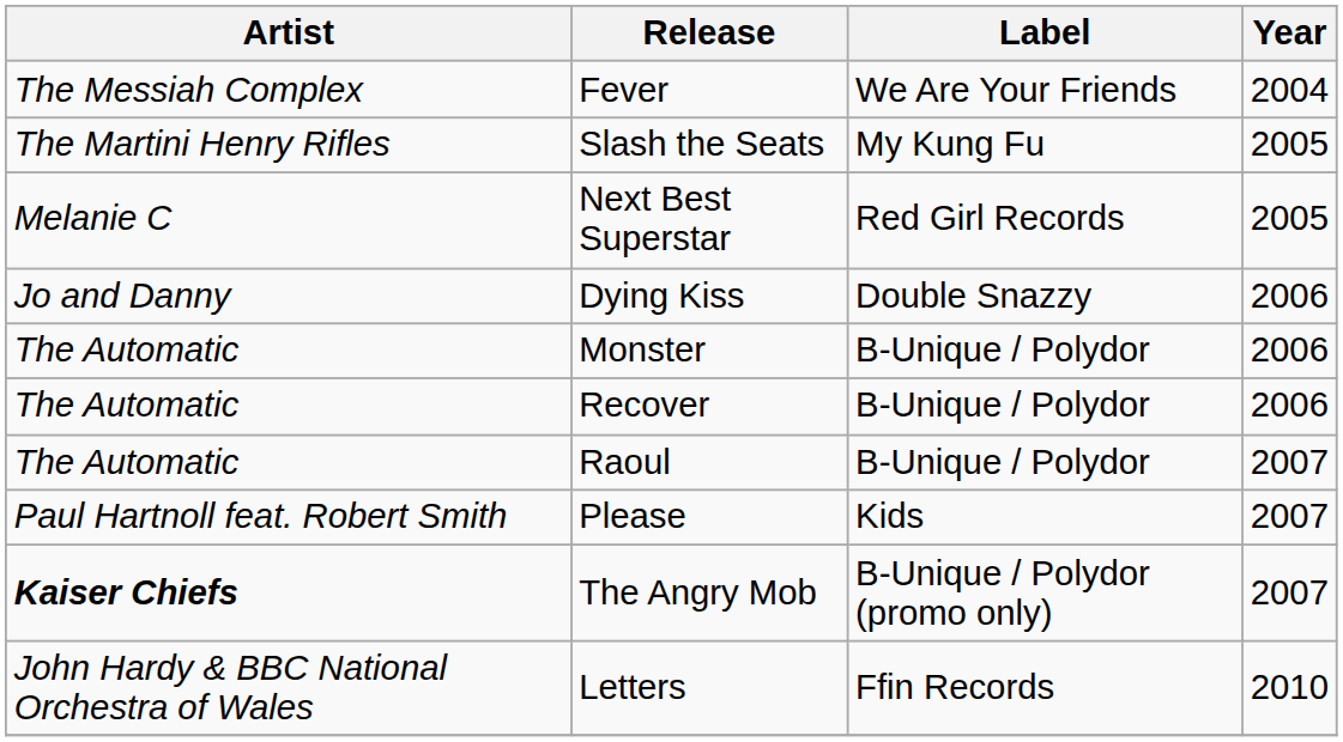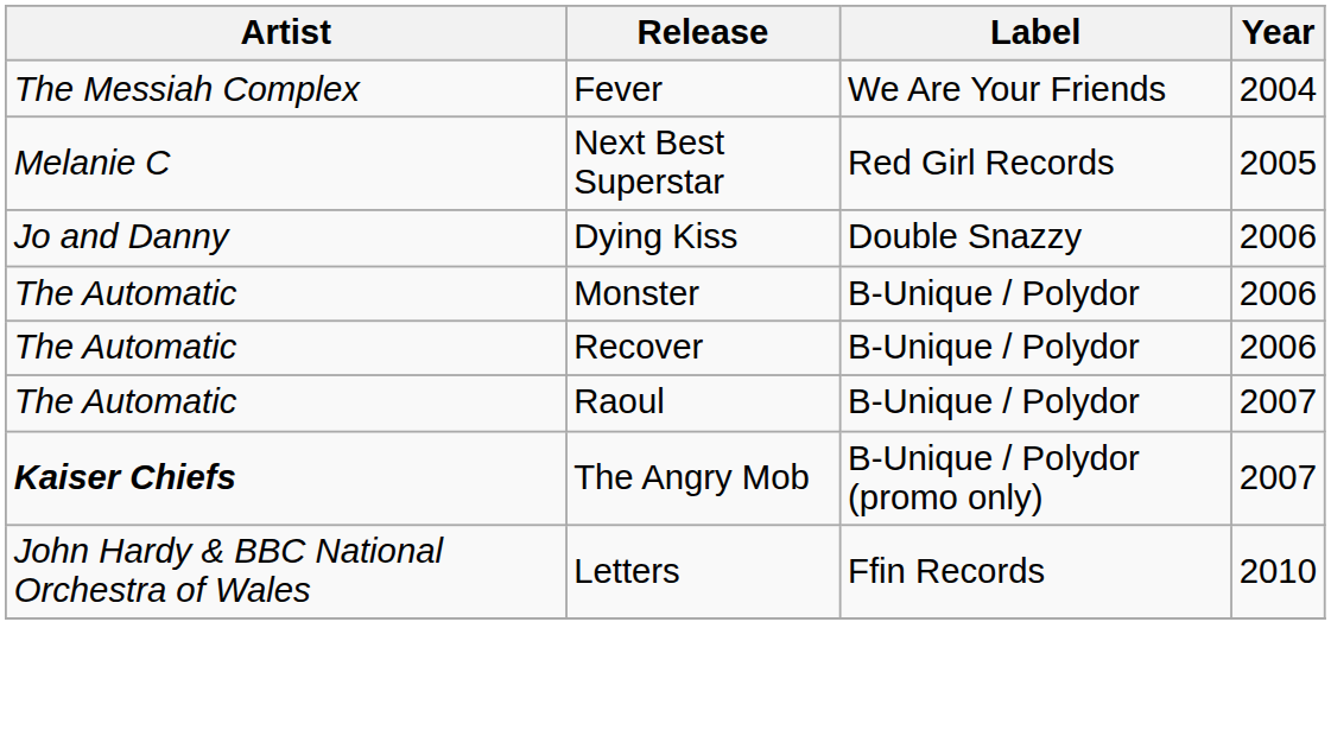 <table class="wikitable">
 <tr>
 <th><strong>Artist</strong></th>
 <th><strong>Release</strong></th>
 <th><strong>Label</strong></th>
 <th><strong>Year</strong></th>
 </tr>
 <tr>
 <td><em>The Messiah Complex</em></td>
 <td>Fever</td>
 <td>We Are Your Friends</td>
 <td>2004</td>
-</tr>
-<tr>
-<td><em>The Martini Henry Rifles</em></td>
-<td>Slash the Seats</td>
-<td>My Kung Fu</td>
-<td>2005</td>
 </tr>
 <tr>
 <td><em>Melanie C</em></td>
 <td>Next Best Superstar</td>
 <td>Red Girl Records</td>
 <td>2005</td>
 </tr>
 <tr>
 <td><em>Jo and Danny</em></td>
 <td>Dying Kiss</td>
 <td>Double Snazzy</td>
 <td>2006</td>
 </tr>
 <tr>
 <td><em>The Automatic</em></td>
 <td>Monster</td>
 <td>B-Unique / Polydor</td>
 <td>2006</td>
 </tr>
 <tr>
 <td><em>The Automatic</em></td>
 <td>Recover</td>
 <td>B-Unique / Polydor</td>
 <td>2006</td>
 </tr>
 <tr>
 <td><em>The Automatic</em></td>
 <td>Raoul</td>
 <td>B-Unique / Polydor</td>
 <td>2007</td>
 </tr>
 <tr>
-<td><em>Paul Hartnoll feat. Robert Smith</em></td>
-<td>Please</td>
-<td>Kids</td>
-<td>2007</td>
-</tr>
-<tr>
 <td><strong><em>Kaiser Chiefs</em></strong></td>
 <td>The Angry Mob</td>
 <td>B-Unique / Polydor (promo only)</td>
 <td>2007</td>
 </tr>
 <tr>
 <td><em>John Hardy & BBC National Orchestra of Wales</em></td>
 <td>Letters</td>
 <td>Ffin Records</td>
 <td>2010</td>
 </tr>
 <tr>
 </tr>
 </table>
